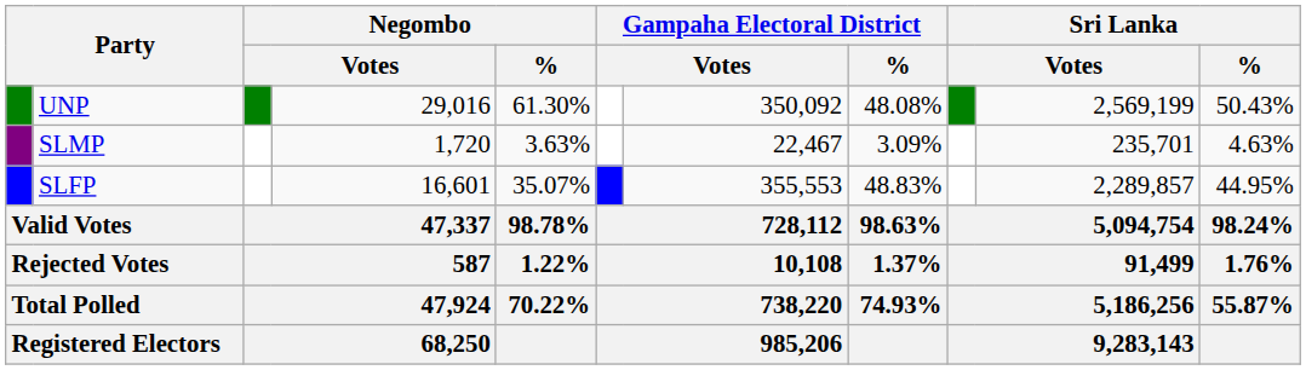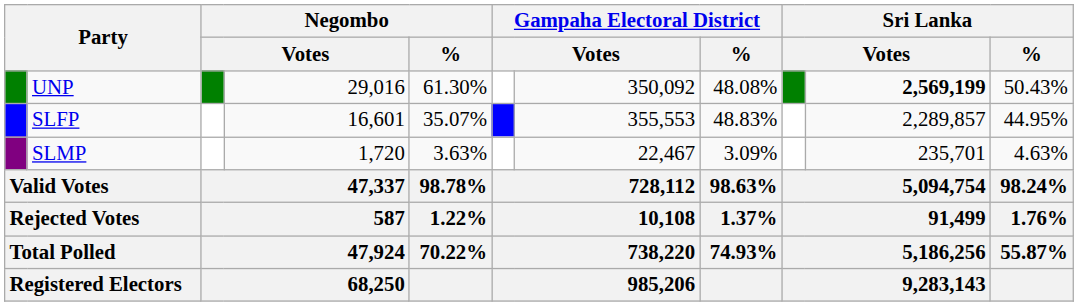 <table class="wikitable">
 <tr>
 <th colspan="2" width="144px"rowspan="2">Party</th>
 <th colspan="3" width="216px">Negombo</th>
 <th colspan="3" width="216px"><a href='#'>Gampaha Electoral District</a></th>
 <th colspan="3" width="216px">Sri Lanka</th>
 </tr>
 <tr>
 <th colspan="2" width="144px">Votes</th>
 <th>%</th>
 <th colspan="2" width="144px">Votes</th>
 <th>%</th>
 <th colspan="2" width="144px">Votes</th>
 <th>%</th>
 </tr>
 <tr>
 <td style="background-color:green;" width="10px"></td>
 <td style="text-align:left;"><a href='#'>UNP</a></td>
 <td style="background-color:green;" width="10px"></td>
 <td style="text-align:right;">29,016</td>
 <td style="text-align:right;">61.30%</td>
 <td style="background-color:white;" width="10px"></td>
 <td style="text-align:right;">350,092</td>
 <td style="text-align:right;">48.08%</td>
 <td style="background-color:green;" width="10px"></td>
-<td style="text-align:right;">2,569,199</td>
+<td style="text-align:right;"><strong>2,569,199</strong></td>
 <td style="text-align:right;">50.43%</td>
+</tr>
+<tr>
+<td style="background-color:blue;" width="10px"></td>
+<td style="text-align:left;"><a href='#'>SLFP</a></td>
+<td style="background-color:white;" width="10px"></td>
+<td style="text-align:right;">16,601</td>
+<td style="text-align:right;">35.07%</td>
+<td style="background-color:blue;" width="10px"></td>
+<td style="text-align:right;">355,553</td>
+<td style="text-align:right;">48.83%</td>
+<td style="background-color:white;" width="10px"></td>
+<td style="text-align:right;">2,289,857</td>
+<td style="text-align:right;">44.95%</td>
 </tr>
 <tr>
 <td style="background-color:purple;" width="10px"></td>
 <td style="text-align:left;"><a href='#'>SLMP</a></td>
 <td style="background-color:white;" width="10px"></td>
 <td style="text-align:right;">1,720</td>
 <td style="text-align:right;">3.63%</td>
 <td style="background-color:white;" width="10px"></td>
 <td style="text-align:right;">22,467</td>
 <td style="text-align:right;">3.09%</td>
 <td style="background-color:white;" width="10px"></td>
 <td style="text-align:right;">235,701</td>
 <td style="text-align:right;">4.63%</td>
-</tr>
-<tr>
-<td style="background-color:blue;" width="10px"></td>
-<td style="text-align:left;"><a href='#'>SLFP</a></td>
-<td style="background-color:white;" width="10px"></td>
-<td style="text-align:right;">16,601</td>
-<td style="text-align:right;">35.07%</td>
-<td style="background-color:blue;" width="10px"></td>
-<td style="text-align:right;">355,553</td>
-<td style="text-align:right;">48.83%</td>
-<td style="background-color:white;" width="10px"></td>
-<td style="text-align:right;">2,289,857</td>
-<td style="text-align:right;">44.95%</td>
 </tr>
 <tr>
 <th colspan="2" width="144px"style="text-align:left;">Valid Votes</th>
 <th style="text-align:right;"colspan="2" width="144px">47,337</th>
 <th style="text-align:right;">98.78%</th>
 <th style="text-align:right;"colspan="2" width="144px">728,112</th>
 <th style="text-align:right;">98.63%</th>
 <th style="text-align:right;"colspan="2" width="144px">5,094,754</th>
 <th style="text-align:right;">98.24%</th>
 </tr>
 <tr>
 <th colspan="2" width="144px"style="text-align:left;">Rejected Votes</th>
 <th style="text-align:right;"colspan="2" width="144px">587</th>
 <th style="text-align:right;">1.22%</th>
 <th style="text-align:right;"colspan="2" width="144px">10,108</th>
 <th style="text-align:right;">1.37%</th>
 <th style="text-align:right;"colspan="2" width="144px">91,499</th>
 <th style="text-align:right;">1.76%</th>
 </tr>
 <tr>
 <th colspan="2" width="144px"style="text-align:left;">Total Polled</th>
 <th style="text-align:right;"colspan="2" width="144px">47,924</th>
 <th style="text-align:right;">70.22%</th>
 <th style="text-align:right;"colspan="2" width="144px">738,220</th>
 <th style="text-align:right;">74.93%</th>
 <th style="text-align:right;"colspan="2" width="144px">5,186,256</th>
 <th style="text-align:right;">55.87%</th>
 </tr>
 <tr>
 <th colspan="2" width="144px"style="text-align:left;">Registered Electors</th>
 <th style="text-align:right;"colspan="2" width="144px">68,250</th>
 <th></th>
 <th style="text-align:right;"colspan="2" width="144px">985,206</th>
 <th></th>
 <th style="text-align:right;"colspan="2" width="144px">9,283,143</th>
 <th></th>
 </tr>
 </table>
